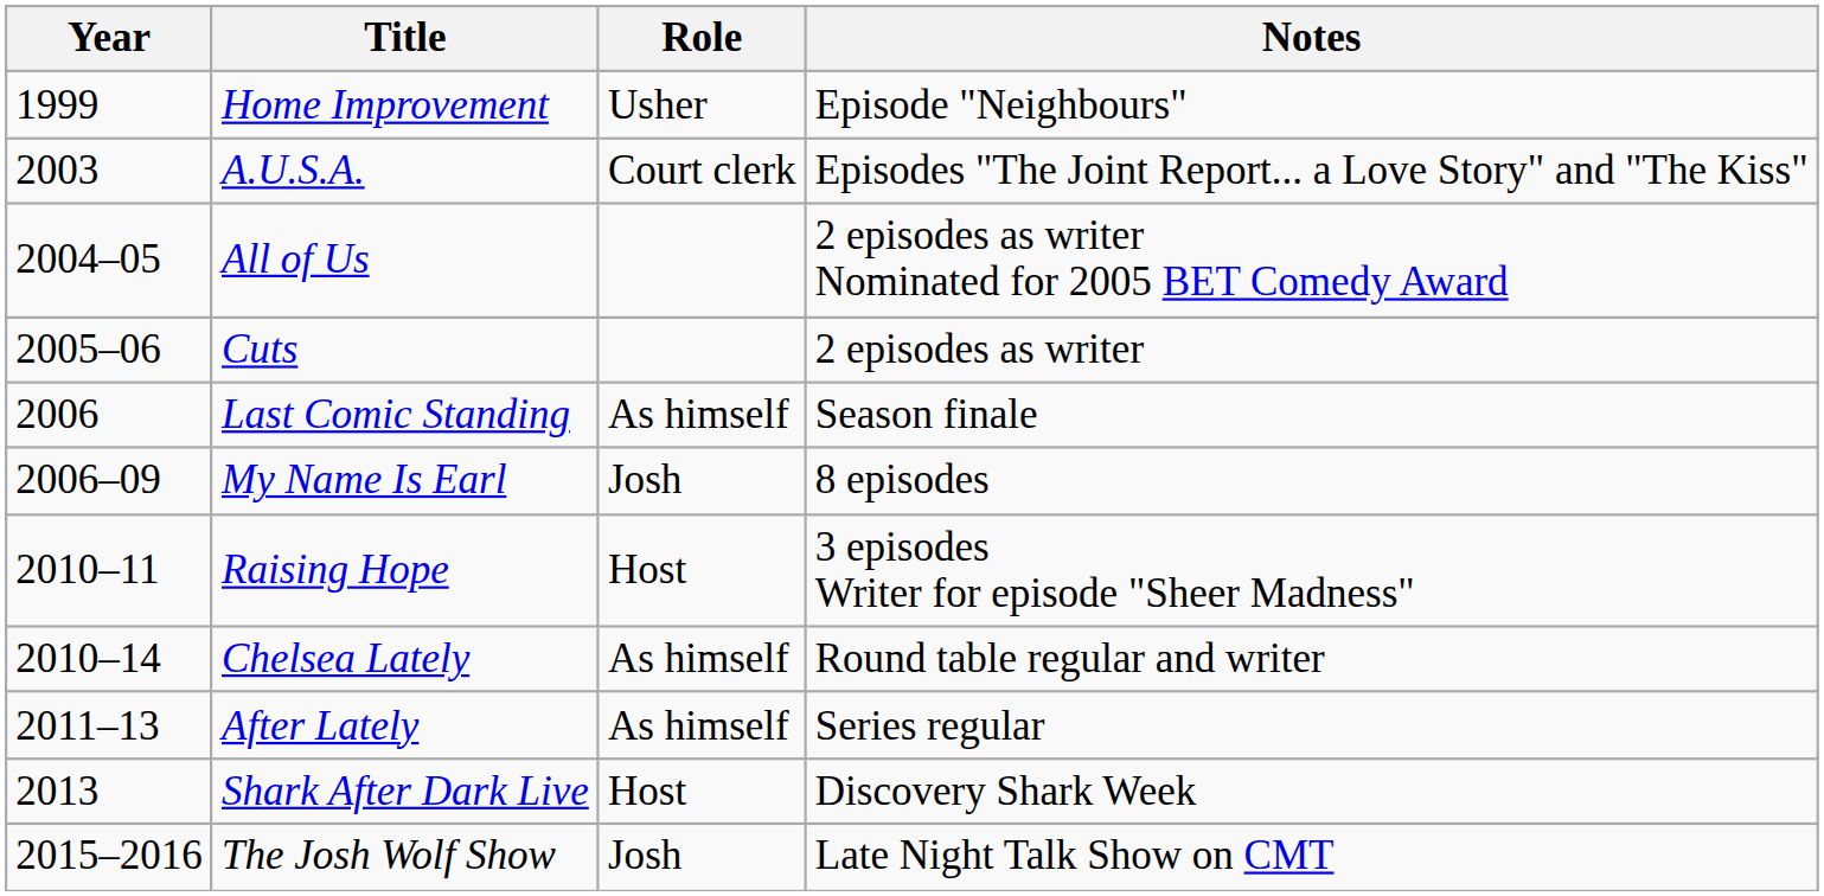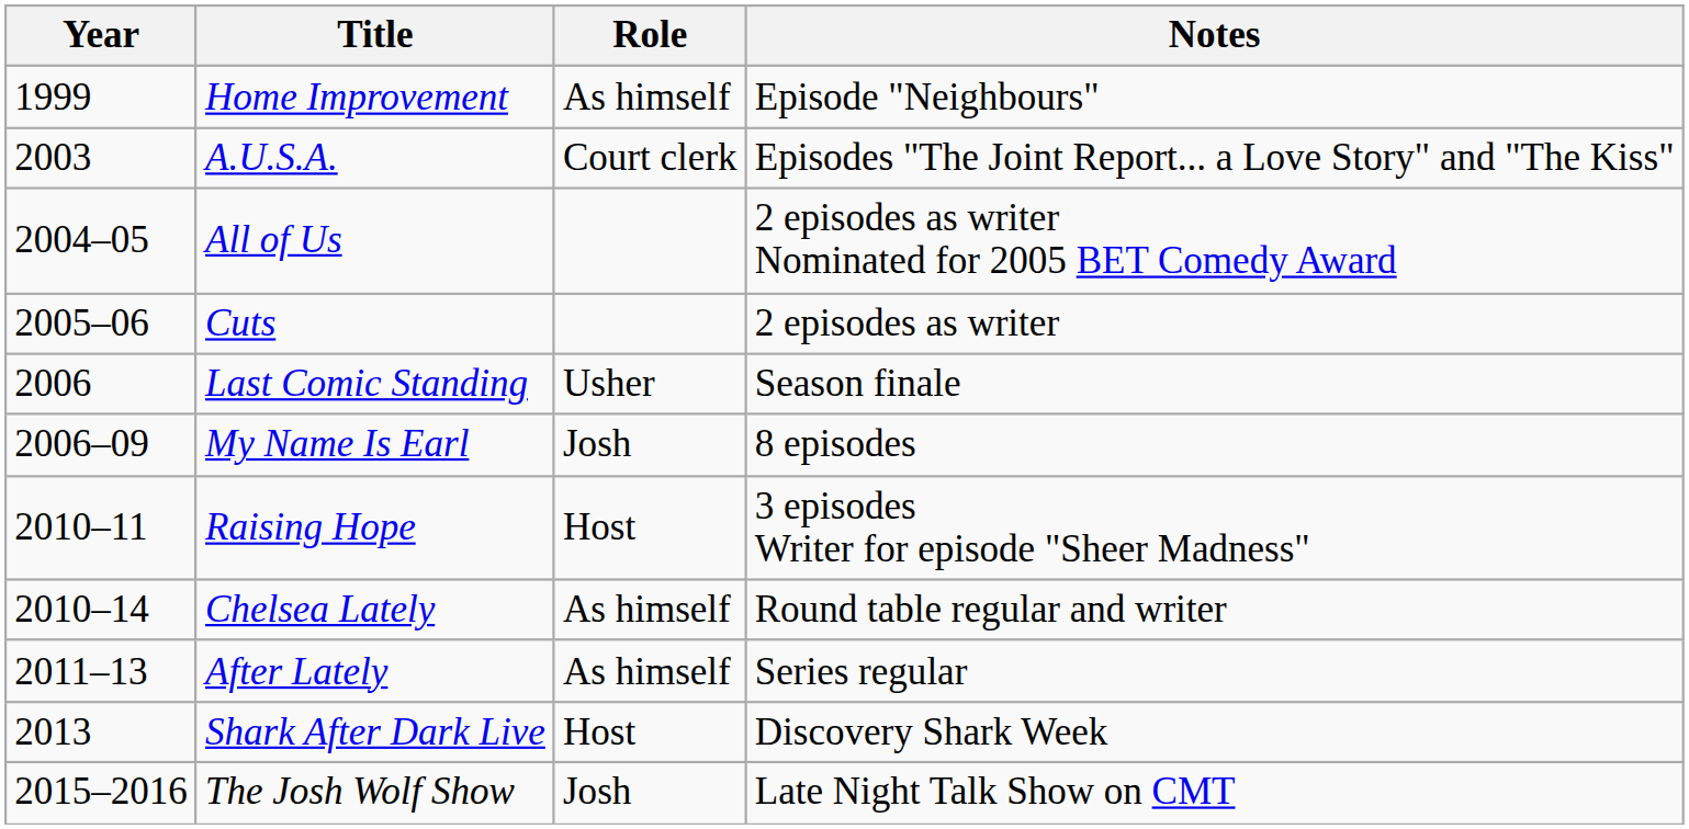 <table class="wikitable sortable">
 <tr>
 <th>Year</th>
 <th>Title</th>
 <th>Role</th>
 <th class="unsortable">Notes</th>
 </tr>
 <tr>
 <td>1999</td>
 <td><em><a href='#'>Home Improvement</a></em></td>
-<td>Usher</td>
+<td>As himself</td>
 <td>Episode "Neighbours"</td>
 </tr>
 <tr>
 <td>2003</td>
 <td><em><a href='#'>A.U.S.A.</a></em></td>
 <td>Court clerk</td>
 <td>Episodes "The Joint Report... a Love Story" and "The Kiss"</td>
 </tr>
 <tr>
 <td>2004–05</td>
 <td><em><a href='#'>All of Us</a></em></td>
 <td></td>
 <td>2 episodes as writer<br>Nominated for 2005 <a href='#'>BET Comedy Award</a></td>
 </tr>
 <tr>
 <td>2005–06</td>
 <td><em><a href='#'>Cuts</a></em></td>
 <td></td>
 <td>2 episodes as writer</td>
 </tr>
 <tr>
 <td>2006</td>
 <td><em><a href='#'>Last Comic Standing</a></em></td>
-<td>As himself</td>
+<td>Usher</td>
 <td>Season finale</td>
 </tr>
 <tr>
 <td>2006–09</td>
 <td><em><a href='#'>My Name Is Earl</a></em></td>
 <td>Josh</td>
 <td>8 episodes</td>
 </tr>
 <tr>
 <td>2010–11</td>
 <td><em><a href='#'>Raising Hope</a></em></td>
 <td>Host</td>
 <td>3 episodes<br>Writer for episode "Sheer Madness"</td>
 </tr>
 <tr>
 <td>2010–14</td>
 <td><em><a href='#'>Chelsea Lately</a></em></td>
 <td>As himself</td>
 <td>Round table regular and writer</td>
 </tr>
 <tr>
 <td>2011–13</td>
 <td><em><a href='#'>After Lately</a></em></td>
 <td>As himself</td>
 <td>Series regular</td>
 </tr>
 <tr>
 <td>2013</td>
 <td><em><a href='#'>Shark After Dark Live</a></em></td>
 <td>Host</td>
 <td>Discovery Shark Week</td>
 </tr>
 <tr>
 <td>2015–2016</td>
 <td><em>The Josh Wolf Show</em></td>
 <td>Josh</td>
 <td>Late Night Talk Show on <a href='#'>CMT</a></td>
 </tr>
 </table>
